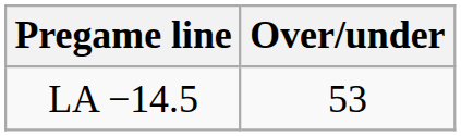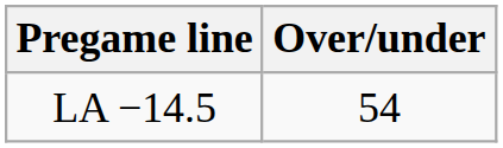 <table class="wikitable">
 <tr align="center">
 <th style=>Pregame line</th>
 <th style=>Over/under</th>
 </tr>
 <tr align="center">
 <td>LA −14.5</td>
-<td>53</td>
+<td>54</td>
 </tr>
 </table>
